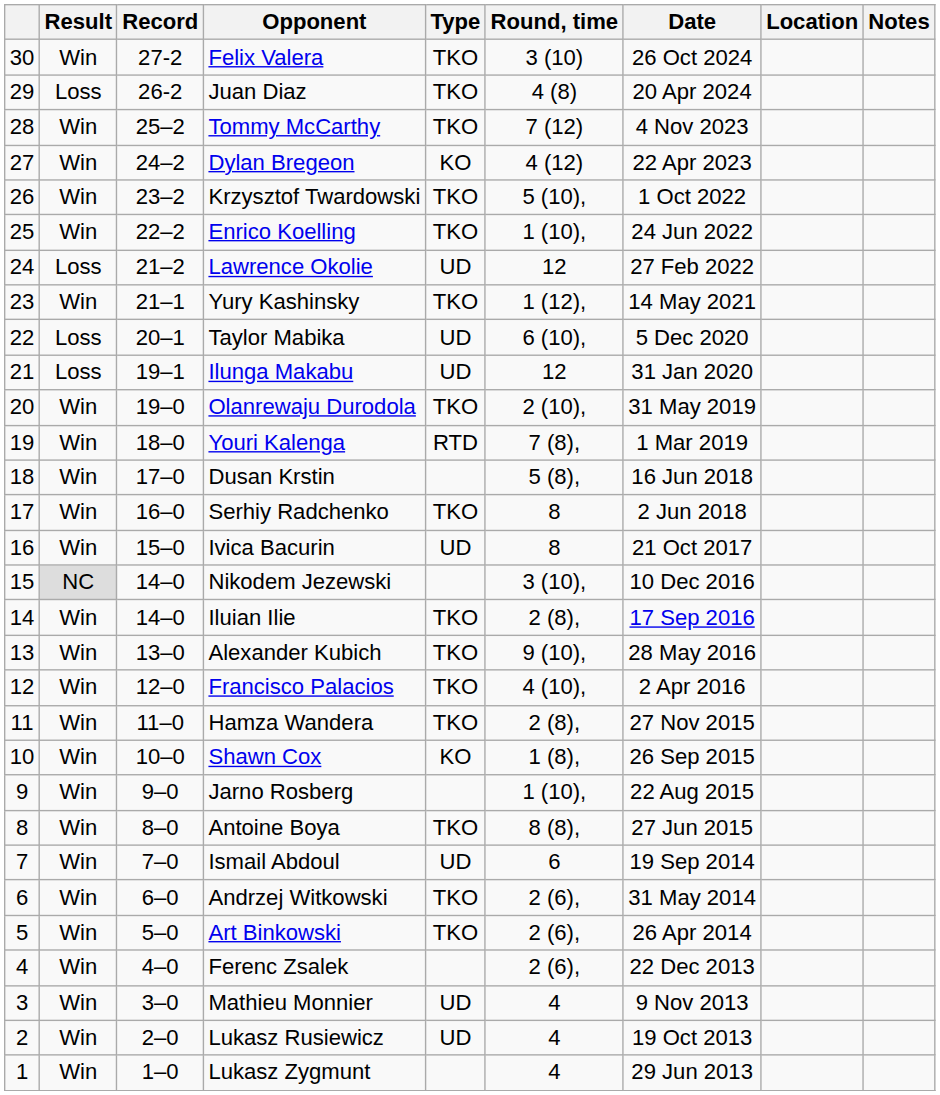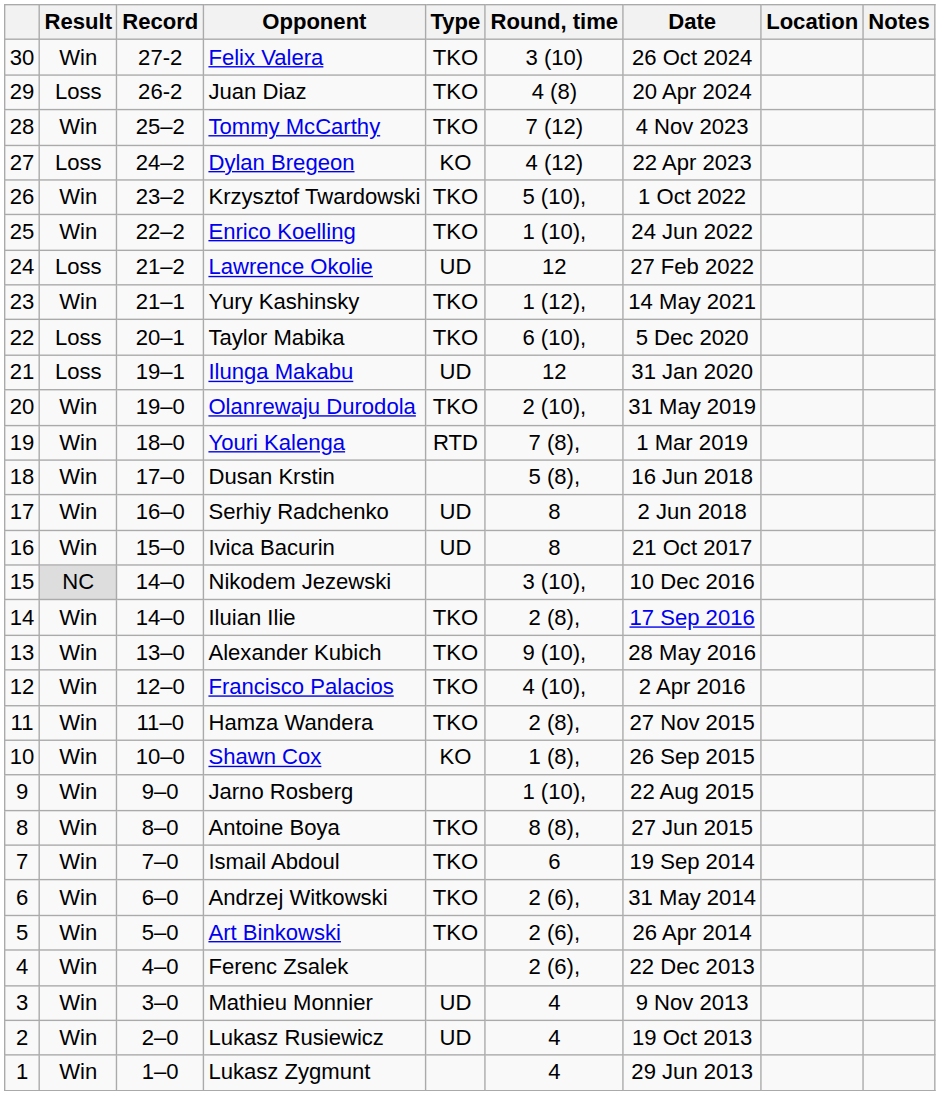 <table class="wikitable" style="text-align:center">
 <tr>
 <th></th>
 <th>Result</th>
 <th>Record</th>
 <th>Opponent</th>
 <th>Type</th>
 <th>Round, time</th>
 <th>Date</th>
 <th>Location</th>
 <th>Notes</th>
 </tr>
 <tr>
 <td>30</td>
 <td>Win</td>
 <td>27-2 </td>
 <td align=left><a href='#'>Felix Valera</a></td>
 <td>TKO</td>
 <td>3 (10) </td>
 <td>26 Oct 2024</td>
 <td align=left></td>
 <td></td>
 </tr>
 <tr>
 <td>29</td>
 <td>Loss</td>
 <td>26-2 </td>
 <td align=left>Juan Diaz</td>
 <td>TKO</td>
 <td>4 (8) </td>
 <td>20 Apr 2024</td>
 <td align=left></td>
 <td></td>
 </tr>
 <tr>
 <td>28</td>
 <td>Win</td>
 <td>25–2 </td>
 <td align=left><a href='#'>Tommy McCarthy</a></td>
 <td>TKO</td>
 <td>7 (12) </td>
 <td>4 Nov 2023</td>
 <td align=left></td>
 <td align=left></td>
 </tr>
 <tr>
 <td>27</td>
-<td>Win</td>
+<td>Loss</td>
 <td>24–2 </td>
 <td align=left><a href='#'>Dylan Bregeon</a></td>
 <td>KO</td>
 <td>4 (12) </td>
 <td>22 Apr 2023</td>
 <td align=left></td>
 <td align=left></td>
 </tr>
 <tr>
 <td>26</td>
 <td>Win</td>
 <td>23–2 </td>
 <td align=left>Krzysztof Twardowski</td>
 <td>TKO</td>
 <td>5 (10), </td>
 <td>1 Oct 2022</td>
 <td align=left></td>
 <td align=left></td>
 </tr>
 <tr>
 <td>25</td>
 <td>Win</td>
 <td>22–2 </td>
 <td align=left><a href='#'>Enrico Koelling</a></td>
 <td>TKO</td>
 <td>1 (10), </td>
 <td>24 Jun 2022</td>
 <td align=left></td>
 <td></td>
 </tr>
 <tr>
 <td>24</td>
 <td>Loss</td>
 <td>21–2 </td>
 <td align=left><a href='#'>Lawrence Okolie</a></td>
 <td>UD</td>
 <td>12</td>
 <td>27 Feb 2022</td>
 <td align=left></td>
 <td align=left></td>
 </tr>
 <tr>
 <td>23</td>
 <td>Win</td>
 <td>21–1 </td>
 <td align=left>Yury Kashinsky</td>
 <td>TKO</td>
 <td>1 (12), </td>
 <td>14 May 2021</td>
 <td align=left></td>
 <td></td>
 </tr>
 <tr>
 <td>22</td>
 <td>Loss</td>
 <td>20–1 </td>
 <td align=left>Taylor Mabika</td>
-<td>UD</td>
+<td>TKO</td>
 <td>6 (10), </td>
 <td>5 Dec 2020</td>
 <td align=left></td>
 <td></td>
 </tr>
 <tr>
 <td>21</td>
 <td>Loss</td>
 <td>19–1 </td>
 <td align=left><a href='#'>Ilunga Makabu</a></td>
 <td>UD</td>
 <td>12</td>
 <td>31 Jan 2020</td>
 <td align=left></td>
 <td align=left></td>
 </tr>
 <tr>
 <td>20</td>
 <td>Win</td>
 <td>19–0 </td>
 <td align=left><a href='#'>Olanrewaju Durodola</a></td>
 <td>TKO</td>
 <td>2 (10), </td>
 <td>31 May 2019</td>
 <td align=left></td>
 <td align=left></td>
 </tr>
 <tr>
 <td>19</td>
 <td>Win</td>
 <td>18–0 </td>
 <td align=left><a href='#'>Youri Kalenga</a></td>
 <td>RTD</td>
 <td>7 (8), </td>
 <td>1 Mar 2019</td>
 <td align=left></td>
 <td></td>
 </tr>
 <tr>
 <td>18</td>
 <td>Win</td>
 <td>17–0 </td>
 <td align=left>Dusan Krstin</td>
 <td></td>
 <td>5 (8), </td>
 <td>16 Jun 2018</td>
 <td align=left></td>
 <td></td>
 </tr>
 <tr>
 <td>17</td>
 <td>Win</td>
 <td>16–0 </td>
 <td align=left>Serhiy Radchenko</td>
-<td>TKO</td>
+<td>UD</td>
 <td>8</td>
 <td>2 Jun 2018</td>
 <td align=left></td>
 <td></td>
 </tr>
 <tr>
 <td>16</td>
 <td>Win</td>
 <td>15–0 </td>
 <td align=left>Ivica Bacurin</td>
 <td>UD</td>
 <td>8</td>
 <td>21 Oct 2017</td>
 <td align=left></td>
 <td></td>
 </tr>
 <tr>
 <td>15</td>
 <td style="background:#DDD">NC</td>
 <td>14–0 </td>
 <td align=left>Nikodem Jezewski</td>
 <td></td>
 <td>3 (10), </td>
 <td>10 Dec 2016</td>
 <td align=left></td>
 <td align=left></td>
 </tr>
 <tr>
 <td>14</td>
 <td>Win</td>
 <td>14–0</td>
 <td align=left>Iluian Ilie</td>
 <td>TKO</td>
 <td>2 (8), </td>
 <td><a href='#'>17 Sep 2016</a></td>
 <td align=left></td>
 <td></td>
 </tr>
 <tr>
 <td>13</td>
 <td>Win</td>
 <td>13–0</td>
 <td align=left>Alexander Kubich</td>
 <td>TKO</td>
 <td>9 (10), </td>
 <td>28 May 2016</td>
 <td align=left></td>
 <td></td>
 </tr>
 <tr>
 <td>12</td>
 <td>Win</td>
 <td>12–0</td>
 <td align=left><a href='#'>Francisco Palacios</a></td>
 <td>TKO</td>
 <td>4 (10), </td>
 <td>2 Apr 2016</td>
 <td align=left></td>
 <td></td>
 </tr>
 <tr>
 <td>11</td>
 <td>Win</td>
 <td>11–0</td>
 <td align=left>Hamza Wandera</td>
 <td>TKO</td>
 <td>2 (8), </td>
 <td>27 Nov 2015</td>
 <td align=left></td>
 <td></td>
 </tr>
 <tr>
 <td>10</td>
 <td>Win</td>
 <td>10–0</td>
 <td align=left><a href='#'>Shawn Cox</a></td>
 <td>KO</td>
 <td>1 (8), </td>
 <td>26 Sep 2015</td>
 <td align=left></td>
 <td></td>
 </tr>
 <tr>
 <td>9</td>
 <td>Win</td>
 <td>9–0</td>
 <td align=left>Jarno Rosberg</td>
 <td></td>
 <td>1 (10), </td>
 <td>22 Aug 2015</td>
 <td align=left></td>
 <td align=left></td>
 </tr>
 <tr>
 <td>8</td>
 <td>Win</td>
 <td>8–0</td>
 <td align=left>Antoine Boya</td>
 <td>TKO</td>
 <td>8 (8), </td>
 <td>27 Jun 2015</td>
 <td align=left></td>
 <td></td>
 </tr>
 <tr>
 <td>7</td>
 <td>Win</td>
 <td>7–0</td>
 <td align=left>Ismail Abdoul</td>
-<td>UD</td>
+<td>TKO</td>
 <td>6</td>
 <td>19 Sep 2014</td>
 <td align=left></td>
 <td></td>
 </tr>
 <tr>
 <td>6</td>
 <td>Win</td>
 <td>6–0</td>
 <td align=left>Andrzej Witkowski</td>
 <td>TKO</td>
 <td>2 (6), </td>
 <td>31 May 2014</td>
 <td align=left></td>
 <td></td>
 </tr>
 <tr>
 <td>5</td>
 <td>Win</td>
 <td>5–0</td>
 <td align=left><a href='#'>Art Binkowski</a></td>
 <td>TKO</td>
 <td>2 (6), </td>
 <td>26 Apr 2014</td>
 <td align=left></td>
 <td></td>
 </tr>
 <tr>
 <td>4</td>
 <td>Win</td>
 <td>4–0</td>
 <td align=left>Ferenc Zsalek</td>
 <td></td>
 <td>2 (6), </td>
 <td>22 Dec 2013</td>
 <td align=left></td>
 <td></td>
 </tr>
 <tr>
 <td>3</td>
 <td>Win</td>
 <td>3–0</td>
 <td align=left>Mathieu Monnier</td>
 <td>UD</td>
 <td>4</td>
 <td>9 Nov 2013</td>
 <td align=left></td>
 <td></td>
 </tr>
 <tr>
 <td>2</td>
 <td>Win</td>
 <td>2–0</td>
 <td align=left>Lukasz Rusiewicz</td>
 <td>UD</td>
 <td>4</td>
 <td>19 Oct 2013</td>
 <td align=left></td>
 <td></td>
 </tr>
 <tr>
 <td>1</td>
 <td>Win</td>
 <td>1–0</td>
 <td align=left>Lukasz Zygmunt</td>
 <td></td>
 <td>4</td>
 <td>29 Jun 2013</td>
 <td align=left></td>
 <td></td>
 </tr>
 <tr>
 </tr>
 </table>
